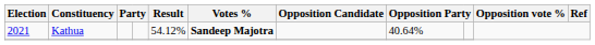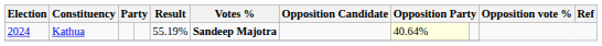 <table class="wikitable sortable">
 <tr>
 <th>Election</th>
 <th>Constituency</th>
 <th colspan="2">Party</th>
 <th>Result</th>
 <th>Votes %</th>
 <th>Opposition Candidate</th>
 <th colspan="2">Opposition Party</th>
 <th>Opposition vote %</th>
 <th>Ref</th>
 </tr>
 <tr>
-<td><a href='#'>2021</a></td>
+<td><a href='#'>2024</a></td>
 <td><a href='#'>Kathua</a></td>
 <td></td>
 <td></td>
-<td>54.12%</td>
+<td>55.19%</td>
 <td><strong>Sandeep Majotra</strong></td>
 <td></td>
-<td>40.64%</td>
+<td style="background: lightyellow;">40.64%</td>
 <td></td>
 </tr>
 <tr>
 </tr>
 </table>
